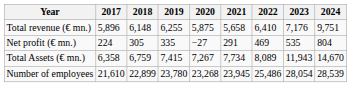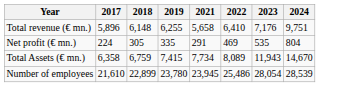 <table class="wikitable">
 <tr>
 <th>Year</th>
 <th>2017</th>
 <th>2018</th>
 <th>2019</th>
-<th>2020</th>
 <th>2021</th>
 <th>2022</th>
 <th>2023</th>
 <th>2024</th>
 </tr>
 <tr>
 <td>Total revenue (€ mn.)</td>
 <td>5,896</td>
 <td>6,148</td>
 <td>6,255</td>
-<td>5,875</td>
 <td>5,658</td>
 <td>6,410</td>
 <td>7,176</td>
 <td>9,751</td>
 </tr>
 <tr>
 <td>Net profit (€ mn.)</td>
 <td>224</td>
 <td>305</td>
 <td>335</td>
-<td>−27</td>
 <td>291</td>
 <td>469</td>
 <td>535</td>
 <td>804</td>
 </tr>
 <tr>
 <td>Total Assets (€ mn.)</td>
 <td>6,358</td>
 <td>6,759</td>
 <td>7,415</td>
-<td>7,267</td>
 <td>7,734</td>
 <td>8,089</td>
 <td>11,943</td>
 <td>14,670</td>
 </tr>
 <tr>
 <td>Number of employees</td>
 <td>21,610</td>
 <td>22,899</td>
 <td>23,780</td>
-<td>23,268</td>
 <td>23,945</td>
 <td>25,486</td>
 <td>28,054</td>
 <td>28,539</td>
 </tr>
 </table>
